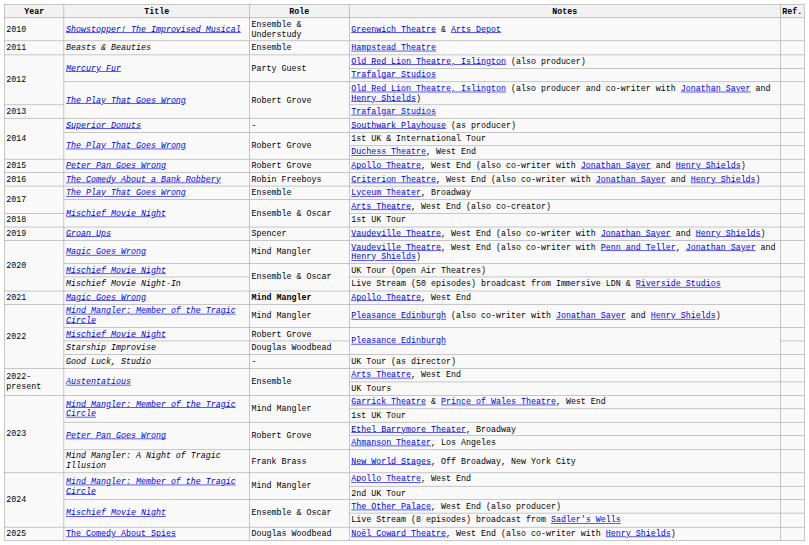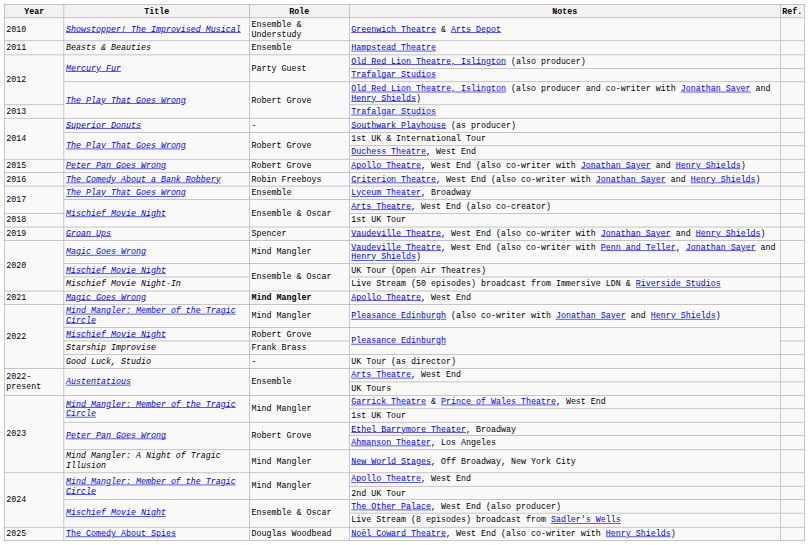 <table class="wikitable">
 <tr>
 <th>Year</th>
 <th>Title</th>
 <th>Role</th>
 <th>Notes</th>
 <th>Ref.</th>
 </tr>
 <tr>
 <td>2010</td>
 <td><em><a href='#'>Showstopper! The Improvised Musical</a></em></td>
 <td>Ensemble & Understudy</td>
 <td><a href='#'>Greenwich Theatre</a> & <a href='#'>Arts Depot</a></td>
 <td></td>
 </tr>
 <tr>
 <td>2011</td>
 <td><em>Beasts & Beauties</em></td>
 <td>Ensemble</td>
 <td><a href='#'>Hampstead Theatre</a></td>
 <td></td>
 </tr>
 <tr>
 <td rowspan="3">2012</td>
 <td rowspan="2"><em><a href='#'>Mercury Fur</a></em></td>
 <td rowspan="2">Party Guest</td>
 <td><a href='#'>Old Red Lion Theatre, Islington</a> (also producer)</td>
 <td></td>
 </tr>
 <tr>
 <td><a href='#'>Trafalgar Studios</a></td>
 <td></td>
 </tr>
 <tr>
 <td rowspan="2"><em><a href='#'>The Play That Goes Wrong</a></em></td>
 <td rowspan="2">Robert Grove</td>
 <td><a href='#'>Old Red Lion Theatre, Islington</a> (also producer and co-writer with <a href='#'>Jonathan Sayer</a> and <a href='#'>Henry Shields</a>)</td>
 <td></td>
 </tr>
 <tr>
 <td>2013</td>
 <td><a href='#'>Trafalgar Studios</a></td>
 <td></td>
 </tr>
 <tr>
 <td rowspan="3">2014</td>
 <td><em><a href='#'>Superior Donuts</a></em></td>
 <td>-</td>
 <td><a href='#'>Southwark Playhouse</a> (as producer)</td>
 <td></td>
 </tr>
 <tr>
 <td rowspan="2"><em><a href='#'>The Play That Goes Wrong</a></em></td>
 <td rowspan="2">Robert Grove</td>
 <td>1st UK & International Tour</td>
 <td></td>
 </tr>
 <tr>
 <td><a href='#'>Duchess Theatre</a>, West End</td>
 <td></td>
 </tr>
 <tr>
 <td>2015</td>
 <td><em><a href='#'>Peter Pan Goes Wrong</a></em></td>
 <td>Robert Grove</td>
 <td><a href='#'>Apollo Theatre</a>, West End (also co-writer with <a href='#'>Jonathan Sayer</a> and <a href='#'>Henry Shields</a>)</td>
 <td></td>
 </tr>
 <tr>
 <td>2016</td>
 <td><em><a href='#'>The Comedy About a Bank Robbery</a></em></td>
 <td>Robin Freeboys</td>
 <td><a href='#'>Criterion Theatre</a>, West End (also co-writer with <a href='#'>Jonathan Sayer</a> and <a href='#'>Henry Shields</a>)</td>
 <td></td>
 </tr>
 <tr>
 <td rowspan="2">2017</td>
 <td><em><a href='#'>The Play That Goes Wrong</a></em></td>
 <td>Ensemble</td>
 <td><a href='#'>Lyceum Theater</a>, Broadway</td>
 <td></td>
 </tr>
 <tr>
 <td rowspan="2"><em><a href='#'>Mischief Movie Night</a></em></td>
 <td rowspan="2">Ensemble & Oscar</td>
 <td><a href='#'>Arts Theatre</a>, West End (also co-creator)</td>
 <td></td>
 </tr>
 <tr>
 <td>2018</td>
 <td>1st UK Tour</td>
 <td></td>
 </tr>
 <tr>
 <td>2019</td>
 <td><em><a href='#'>Groan Ups</a></em></td>
 <td>Spencer</td>
 <td><a href='#'>Vaudeville Theatre</a>, West End (also co-writer with <a href='#'>Jonathan Sayer</a> and <a href='#'>Henry Shields</a>)</td>
 <td></td>
 </tr>
 <tr>
 <td rowspan="3">2020</td>
 <td><em><a href='#'>Magic Goes Wrong</a></em></td>
 <td>Mind Mangler</td>
 <td><a href='#'>Vaudeville Theatre</a>, West End (also co-writer with  <a href='#'>Penn and Teller</a>, <a href='#'>Jonathan Sayer</a> and <a href='#'>Henry Shields</a>)</td>
 <td></td>
 </tr>
 <tr>
 <td><em><a href='#'>Mischief Movie Night</a></em></td>
 <td rowspan="2">Ensemble & Oscar</td>
 <td>UK Tour (Open Air Theatres)</td>
 <td></td>
 </tr>
 <tr>
 <td><em>Mischief Movie Night-In</em></td>
 <td>Live Stream (50 episodes) broadcast from Immersive LDN & <a href='#'>Riverside Studios</a></td>
 <td></td>
 </tr>
 <tr>
 <td>2021</td>
 <td><em><a href='#'>Magic Goes Wrong</a></em></td>
 <td><strong>Mind Mangler</strong></td>
 <td><a href='#'>Apollo Theatre</a>, West End</td>
 <td></td>
 </tr>
 <tr>
 <td rowspan="4">2022</td>
 <td><em><a href='#'>Mind Mangler: Member of the Tragic Circle</a></em></td>
 <td>Mind Mangler</td>
 <td><a href='#'>Pleasance Edinburgh</a> (also co-writer with <a href='#'>Jonathan Sayer</a> and <a href='#'>Henry Shields</a>)</td>
 <td></td>
 </tr>
 <tr>
 <td><em><a href='#'>Mischief Movie Night</a></em></td>
 <td>Robert Grove</td>
 <td rowspan="2"><a href='#'>Pleasance Edinburgh</a></td>
 <td></td>
 </tr>
 <tr>
 <td><em>Starship Improvise</em></td>
-<td>Douglas Woodbead</td>
+<td>Frank Brass</td>
 <td></td>
 </tr>
 <tr>
 <td><em>Good Luck, Studio</em></td>
 <td>-</td>
 <td>UK Tour (as director)</td>
 <td></td>
 </tr>
 <tr>
 <td rowspan="2">2022-present</td>
 <td rowspan="2"><em><a href='#'>Austentatious</a></em></td>
 <td rowspan="2">Ensemble</td>
 <td><a href='#'>Arts Theatre</a>, West End</td>
 <td></td>
 </tr>
 <tr>
 <td>UK Tours</td>
 <td></td>
 </tr>
 <tr>
 <td rowspan="5">2023</td>
 <td rowspan="2"><em><a href='#'>Mind Mangler: Member of the Tragic Circle</a></em></td>
 <td rowspan="2">Mind Mangler</td>
 <td><a href='#'>Garrick Theatre</a> & <a href='#'>Prince of Wales Theatre</a>, West End</td>
 <td></td>
 </tr>
 <tr>
 <td>1st UK Tour</td>
 <td></td>
 </tr>
 <tr>
 <td rowspan="2"><em><a href='#'>Peter Pan Goes Wrong</a></em></td>
 <td rowspan="2">Robert Grove</td>
 <td><a href='#'>Ethel Barrymore Theater</a>, Broadway</td>
 <td></td>
 </tr>
 <tr>
 <td><a href='#'>Ahmanson Theater</a>, Los Angeles</td>
 <td></td>
 </tr>
 <tr>
 <td><em>Mind Mangler: A Night of Tragic Illusion</em></td>
-<td>Frank Brass</td>
+<td>Mind Mangler</td>
 <td><a href='#'>New World Stages</a>, Off Broadway, New York City</td>
 <td></td>
 </tr>
 <tr>
 <td rowspan="4">2024</td>
 <td rowspan="2"><em><a href='#'>Mind Mangler: Member of the Tragic Circle</a></em></td>
 <td rowspan="2">Mind Mangler</td>
 <td><a href='#'>Apollo Theatre</a>, West End</td>
 <td></td>
 </tr>
 <tr>
 <td>2nd UK Tour</td>
 <td></td>
 </tr>
 <tr>
 <td rowspan="2"><em><a href='#'>Mischief Movie Night</a></em></td>
 <td rowspan="2">Ensemble & Oscar</td>
 <td><a href='#'>The Other Palace</a>, West End (also producer)</td>
 <td></td>
 </tr>
 <tr>
 <td>Live Stream (8 episodes) broadcast from <a href='#'>Sadler's Wells</a></td>
 <td></td>
 </tr>
 <tr>
 <td>2025</td>
 <td><a href='#'>The Comedy About Spies</a></td>
 <td>Douglas Woodbead</td>
 <td><a href='#'>Noël Coward Theatre</a>, West End (also co-writer with <a href='#'>Henry Shields</a>)</td>
 <td></td>
 </tr>
 </table>
